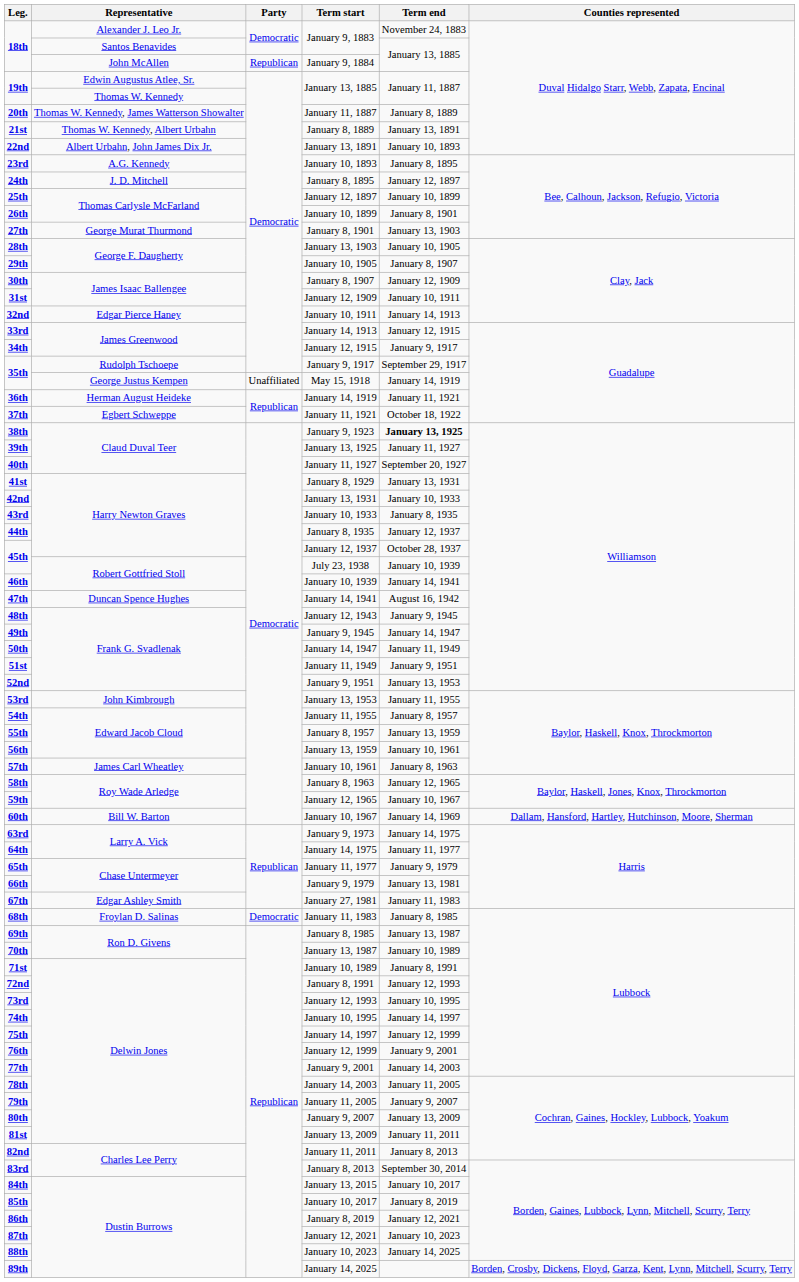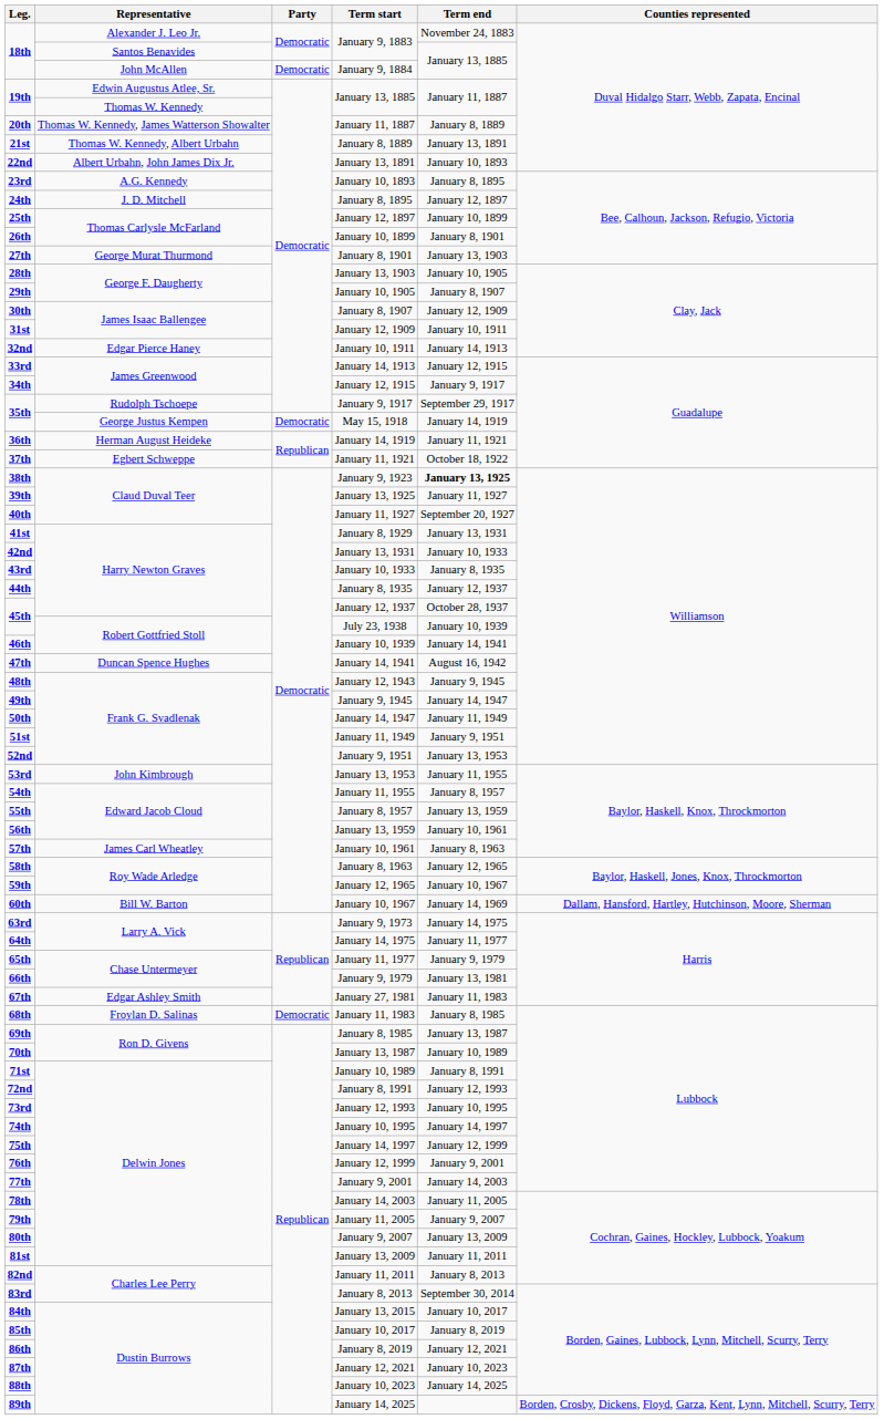 <table class="wikitable" style="text-align:center">
 <tr>
 <th>Leg.</th>
 <th>Representative</th>
 <th>Party</th>
 <th>Term start</th>
 <th>Term end</th>
 <th>Counties represented</th>
 </tr>
 <tr>
 <td rowspan=3><a href='#'><strong>18th</strong></a></td>
 <td><a href='#'>Alexander J. Leo Jr.</a></td>
 <td rowspan=2 ><a href='#'>Democratic</a></td>
 <td rowspan=2>January 9, 1883</td>
 <td>November 24, 1883</td>
 <td rowspan=8><a href='#'>Duval</a> <a href='#'>Hidalgo</a> <a href='#'>Starr</a>, <a href='#'>Webb</a>, <a href='#'>Zapata</a>, <a href='#'>Encinal</a></td>
 </tr>
 <tr>
 <td><a href='#'>Santos Benavides</a></td>
 <td rowspan=2>January 13, 1885</td>
 </tr>
 <tr>
 <td><a href='#'>John McAllen</a></td>
-<td><a href='#'>Republican</a></td>
+<td><a href='#'>Democratic</a></td>
 <td>January 9, 1884</td>
 </tr>
 <tr>
 <td rowspan=2><a href='#'><strong>19th</strong></a></td>
 <td><a href='#'>Edwin Augustus Atlee, Sr.</a></td>
 <td rowspan=18 ><a href='#'>Democratic</a></td>
 <td rowspan=2>January 13, 1885</td>
 <td rowspan=2>January 11, 1887</td>
 </tr>
 <tr>
 <td><a href='#'>Thomas W. Kennedy</a></td>
 </tr>
 <tr>
 <td><a href='#'><strong>20th</strong></a></td>
 <td><a href='#'>Thomas W. Kennedy</a>, <a href='#'>James Watterson Showalter</a></td>
 <td>January 11, 1887</td>
 <td>January 8, 1889</td>
 </tr>
 <tr>
 <td><a href='#'><strong>21st</strong></a></td>
 <td><a href='#'>Thomas W. Kennedy</a>, <a href='#'>Albert Urbahn</a></td>
 <td>January 8, 1889</td>
 <td>January 13, 1891</td>
 </tr>
 <tr>
 <td><a href='#'><strong>22nd</strong></a></td>
 <td><a href='#'>Albert Urbahn</a>, <a href='#'>John James Dix Jr.</a></td>
 <td>January 13, 1891</td>
 <td>January 10, 1893</td>
 </tr>
 <tr>
 <td><a href='#'><strong>23rd</strong></a></td>
 <td><a href='#'>A.G. Kennedy</a></td>
 <td>January 10, 1893</td>
 <td>January 8, 1895</td>
 <td rowspan=5><a href='#'>Bee</a>, <a href='#'>Calhoun</a>, <a href='#'>Jackson</a>, <a href='#'>Refugio</a>, <a href='#'>Victoria</a></td>
 </tr>
 <tr>
 <td><a href='#'><strong>24th</strong></a></td>
 <td><a href='#'>J. D. Mitchell</a></td>
 <td>January 8, 1895</td>
 <td>January 12, 1897</td>
 </tr>
 <tr>
 <td><a href='#'><strong>25th</strong></a></td>
 <td rowspan=2><a href='#'>Thomas Carlysle McFarland</a></td>
 <td>January 12, 1897</td>
 <td>January 10, 1899</td>
 </tr>
 <tr>
 <td><a href='#'><strong>26th</strong></a></td>
 <td>January 10, 1899</td>
 <td>January 8, 1901</td>
 </tr>
 <tr>
 <td><a href='#'><strong>27th</strong></a></td>
 <td><a href='#'>George Murat Thurmond</a></td>
 <td>January 8, 1901</td>
 <td>January 13, 1903</td>
 </tr>
 <tr>
 <td><a href='#'><strong>28th</strong></a></td>
 <td rowspan=2><a href='#'>George F. Daugherty</a></td>
 <td>January 13, 1903</td>
 <td>January 10, 1905</td>
 <td rowspan=5><a href='#'>Clay</a>, <a href='#'>Jack</a></td>
 </tr>
 <tr>
 <td><a href='#'><strong>29th</strong></a></td>
 <td>January 10, 1905</td>
 <td>January 8, 1907</td>
 </tr>
 <tr>
 <td><a href='#'><strong>30th</strong></a></td>
 <td rowspan=2><a href='#'>James Isaac Ballengee</a></td>
 <td>January 8, 1907</td>
 <td>January 12, 1909</td>
 </tr>
 <tr>
 <td><a href='#'><strong>31st</strong></a></td>
 <td>January 12, 1909</td>
 <td>January 10, 1911</td>
 </tr>
 <tr>
 <td><a href='#'><strong>32nd</strong></a></td>
 <td><a href='#'>Edgar Pierce Haney</a></td>
 <td>January 10, 1911</td>
 <td>January 14, 1913</td>
 </tr>
 <tr>
 <td><a href='#'><strong>33rd</strong></a></td>
 <td rowspan=2><a href='#'>James Greenwood</a></td>
 <td>January 14, 1913</td>
 <td>January 12, 1915</td>
 <td rowspan=6><a href='#'>Guadalupe</a></td>
 </tr>
 <tr>
 <td><a href='#'><strong>34th</strong></a></td>
 <td>January 12, 1915</td>
 <td>January 9, 1917</td>
 </tr>
 <tr>
 <td rowspan=2><a href='#'><strong>35th</strong></a></td>
 <td><a href='#'>Rudolph Tschoepe</a></td>
 <td>January 9, 1917</td>
 <td>September 29, 1917</td>
 </tr>
 <tr>
 <td><a href='#'>George Justus Kempen</a></td>
-<td>Unaffiliated</td>
+<td><a href='#'>Democratic</a></td>
 <td>May 15, 1918</td>
 <td>January 14, 1919</td>
 </tr>
 <tr>
 <td><a href='#'><strong>36th</strong></a></td>
 <td><a href='#'>Herman August Heideke</a></td>
 <td rowspan=2 ><a href='#'>Republican</a></td>
 <td>January 14, 1919</td>
 <td>January 11, 1921</td>
 </tr>
 <tr>
 <td><a href='#'><strong>37th</strong></a></td>
 <td><a href='#'>Egbert Schweppe</a></td>
 <td>January 11, 1921</td>
 <td>October 18, 1922</td>
 </tr>
 <tr>
 <td><a href='#'><strong>38th</strong></a></td>
 <td rowspan=3><a href='#'>Claud Duval Teer</a></td>
 <td rowspan=24 ><a href='#'>Democratic</a></td>
 <td>January 9, 1923</td>
 <td><strong>January 13, 1925</strong></td>
 <td rowspan=16><a href='#'>Williamson</a></td>
 </tr>
 <tr>
 <td><a href='#'><strong>39th</strong></a></td>
 <td>January 13, 1925</td>
 <td>January 11, 1927</td>
 </tr>
 <tr>
 <td><a href='#'><strong>40th</strong></a></td>
 <td>January 11, 1927</td>
 <td>September 20, 1927</td>
 </tr>
 <tr>
 <td><a href='#'><strong>41st</strong></a></td>
 <td rowspan=5><a href='#'>Harry Newton Graves</a></td>
 <td>January 8, 1929</td>
 <td>January 13, 1931</td>
 </tr>
 <tr>
 <td><a href='#'><strong>42nd</strong></a></td>
 <td>January 13, 1931</td>
 <td>January 10, 1933</td>
 </tr>
 <tr>
 <td><a href='#'><strong>43rd</strong></a></td>
 <td>January 10, 1933</td>
 <td>January 8, 1935</td>
 </tr>
 <tr>
 <td><a href='#'><strong>44th</strong></a></td>
 <td>January 8, 1935</td>
 <td>January 12, 1937</td>
 </tr>
 <tr>
 <td rowspan=2><a href='#'><strong>45th</strong></a></td>
 <td>January 12, 1937</td>
 <td>October 28, 1937</td>
 </tr>
 <tr>
 <td rowspan=2><a href='#'>Robert Gottfried Stoll</a></td>
 <td>July 23, 1938</td>
 <td>January 10, 1939</td>
 </tr>
 <tr>
 <td><a href='#'><strong>46th</strong></a></td>
 <td>January 10, 1939</td>
 <td>January 14, 1941</td>
 </tr>
 <tr>
 <td><a href='#'><strong>47th</strong></a></td>
 <td><a href='#'>Duncan Spence Hughes</a></td>
 <td>January 14, 1941</td>
 <td>August 16, 1942</td>
 </tr>
 <tr>
 <td><a href='#'><strong>48th</strong></a></td>
 <td rowspan=5><a href='#'>Frank G. Svadlenak</a></td>
 <td>January 12, 1943</td>
 <td>January 9, 1945</td>
 </tr>
 <tr>
 <td><a href='#'><strong>49th</strong></a></td>
 <td>January 9, 1945</td>
 <td>January 14, 1947</td>
 </tr>
 <tr>
 <td><a href='#'><strong>50th</strong></a></td>
 <td>January 14, 1947</td>
 <td>January 11, 1949</td>
 </tr>
 <tr>
 <td><a href='#'><strong>51st</strong></a></td>
 <td>January 11, 1949</td>
 <td>January 9, 1951</td>
 </tr>
 <tr>
 <td><a href='#'><strong>52nd</strong></a></td>
 <td>January 9, 1951</td>
 <td>January 13, 1953</td>
 </tr>
 <tr>
 <td><a href='#'><strong>53rd</strong></a></td>
 <td><a href='#'>John Kimbrough</a></td>
 <td>January 13, 1953</td>
 <td>January 11, 1955</td>
 <td rowspan=5><a href='#'>Baylor</a>, <a href='#'>Haskell</a>, <a href='#'>Knox</a>, <a href='#'>Throckmorton</a></td>
 </tr>
 <tr>
 <td><a href='#'><strong>54th</strong></a></td>
 <td rowspan=3><a href='#'>Edward Jacob Cloud</a></td>
 <td>January 11, 1955</td>
 <td>January 8, 1957</td>
 </tr>
 <tr>
 <td><a href='#'><strong>55th</strong></a></td>
 <td>January 8, 1957</td>
 <td>January 13, 1959</td>
 </tr>
 <tr>
 <td><a href='#'><strong>56th</strong></a></td>
 <td>January 13, 1959</td>
 <td>January 10, 1961</td>
 </tr>
 <tr>
 <td><a href='#'><strong>57th</strong></a></td>
 <td><a href='#'>James Carl Wheatley</a></td>
 <td>January 10, 1961</td>
 <td>January 8, 1963</td>
 </tr>
 <tr>
 <td><a href='#'><strong>58th</strong></a></td>
 <td rowspan=2><a href='#'>Roy Wade Arledge</a></td>
 <td>January 8, 1963</td>
 <td>January 12, 1965</td>
 <td rowspan=2><a href='#'>Baylor</a>, <a href='#'>Haskell</a>, <a href='#'>Jones</a>, <a href='#'>Knox</a>, <a href='#'>Throckmorton</a></td>
 </tr>
 <tr>
 <td><a href='#'><strong>59th</strong></a></td>
 <td>January 12, 1965</td>
 <td>January 10, 1967</td>
 </tr>
 <tr>
 <td><a href='#'><strong>60th</strong></a></td>
 <td><a href='#'>Bill W. Barton</a></td>
 <td>January 10, 1967</td>
 <td>January 14, 1969</td>
 <td><a href='#'>Dallam</a>, <a href='#'>Hansford</a>, <a href='#'>Hartley</a>, <a href='#'>Hutchinson</a>, <a href='#'>Moore</a>, <a href='#'>Sherman</a></td>
 </tr>
 <tr>
 <td><a href='#'><strong>63rd</strong></a></td>
 <td rowspan=2><a href='#'>Larry A. Vick</a></td>
 <td rowspan=5 ><a href='#'>Republican</a></td>
 <td>January 9, 1973</td>
 <td>January 14, 1975</td>
 <td rowspan=5><a href='#'>Harris</a></td>
 </tr>
 <tr>
 <td><a href='#'><strong>64th</strong></a></td>
 <td>January 14, 1975</td>
 <td>January 11, 1977</td>
 </tr>
 <tr>
 <td><a href='#'><strong>65th</strong></a></td>
 <td rowspan=2><a href='#'>Chase Untermeyer</a></td>
 <td>January 11, 1977</td>
 <td>January 9, 1979</td>
 </tr>
 <tr>
 <td><a href='#'><strong>66th</strong></a></td>
 <td>January 9, 1979</td>
 <td>January 13, 1981</td>
 </tr>
 <tr>
 <td><a href='#'><strong>67th</strong></a></td>
 <td><a href='#'>Edgar Ashley Smith</a></td>
 <td>January 27, 1981</td>
 <td>January 11, 1983</td>
 </tr>
 <tr>
 <td><a href='#'><strong>68th</strong></a></td>
 <td><a href='#'>Froylan D. Salinas</a></td>
 <td><a href='#'>Democratic</a></td>
 <td>January 11, 1983</td>
 <td>January 8, 1985</td>
 <td rowspan=10><a href='#'>Lubbock</a></td>
 </tr>
 <tr>
 <td><a href='#'><strong>69th</strong></a></td>
 <td rowspan=2><a href='#'>Ron D. Givens</a></td>
 <td rowspan=21 ><a href='#'>Republican</a></td>
 <td>January 8, 1985</td>
 <td>January 13, 1987</td>
 </tr>
 <tr>
 <td><a href='#'><strong>70th</strong></a></td>
 <td>January 13, 1987</td>
 <td>January 10, 1989</td>
 </tr>
 <tr>
 <td><a href='#'><strong>71st</strong></a></td>
 <td rowspan=11><a href='#'>Delwin Jones</a></td>
 <td>January 10, 1989</td>
 <td>January 8, 1991</td>
 </tr>
 <tr>
 <td><a href='#'><strong>72nd</strong></a></td>
 <td>January 8, 1991</td>
 <td>January 12, 1993</td>
 </tr>
 <tr>
 <td><a href='#'><strong>73rd</strong></a></td>
 <td>January 12, 1993</td>
 <td>January 10, 1995</td>
 </tr>
 <tr>
 <td><a href='#'><strong>74th</strong></a></td>
 <td>January 10, 1995</td>
 <td>January 14, 1997</td>
 </tr>
 <tr>
 <td><a href='#'><strong>75th</strong></a></td>
 <td>January 14, 1997</td>
 <td>January 12, 1999</td>
 </tr>
 <tr>
 <td><a href='#'><strong>76th</strong></a></td>
 <td>January 12, 1999</td>
 <td>January 9, 2001</td>
 </tr>
 <tr>
 <td><a href='#'><strong>77th</strong></a></td>
 <td>January 9, 2001</td>
 <td>January 14, 2003</td>
 </tr>
 <tr>
 <td><a href='#'><strong>78th</strong></a></td>
 <td>January 14, 2003</td>
 <td>January 11, 2005</td>
 <td rowspan=5><a href='#'>Cochran</a>, <a href='#'>Gaines</a>, <a href='#'>Hockley</a>, <a href='#'>Lubbock</a>, <a href='#'>Yoakum</a></td>
 </tr>
 <tr>
 <td><a href='#'><strong>79th</strong></a></td>
 <td>January 11, 2005</td>
 <td>January 9, 2007</td>
 </tr>
 <tr>
 <td><a href='#'><strong>80th</strong></a></td>
 <td>January 9, 2007</td>
 <td>January 13, 2009</td>
 </tr>
 <tr>
 <td><a href='#'><strong>81st</strong></a></td>
 <td>January 13, 2009</td>
 <td>January 11, 2011</td>
 </tr>
 <tr>
 <td><a href='#'><strong>82nd</strong></a></td>
 <td rowspan=2><a href='#'>Charles Lee Perry</a></td>
 <td>January 11, 2011</td>
 <td>January 8, 2013</td>
 </tr>
 <tr>
 <td><a href='#'><strong>83rd</strong></a></td>
 <td>January 8, 2013</td>
 <td>September 30, 2014</td>
 <td rowspan=6><a href='#'>Borden</a>, <a href='#'>Gaines</a>, <a href='#'>Lubbock</a>, <a href='#'>Lynn</a>, <a href='#'>Mitchell</a>, <a href='#'>Scurry</a>, <a href='#'>Terry</a></td>
 </tr>
 <tr>
 <td><a href='#'><strong>84th</strong></a></td>
 <td rowspan=6><a href='#'>Dustin Burrows</a></td>
 <td>January 13, 2015</td>
 <td>January 10, 2017</td>
 </tr>
 <tr>
 <td><a href='#'><strong>85th</strong></a></td>
 <td>January 10, 2017</td>
 <td>January 8, 2019</td>
 </tr>
 <tr>
 <td><a href='#'><strong>86th</strong></a></td>
 <td>January 8, 2019</td>
 <td>January 12, 2021</td>
 </tr>
 <tr>
 <td><a href='#'><strong>87th</strong></a></td>
 <td>January 12, 2021</td>
 <td>January 10, 2023</td>
 </tr>
 <tr>
 <td><a href='#'><strong>88th</strong></a></td>
 <td>January 10, 2023</td>
 <td>January 14, 2025</td>
 </tr>
 <tr>
 <td><a href='#'><strong>89th</strong></a></td>
 <td>January 14, 2025</td>
 <td></td>
 <td><a href='#'>Borden</a>, <a href='#'>Crosby</a>, <a href='#'>Dickens</a>, <a href='#'>Floyd</a>, <a href='#'>Garza</a>, <a href='#'>Kent</a>, <a href='#'>Lynn</a>, <a href='#'>Mitchell</a>, <a href='#'>Scurry</a>, <a href='#'>Terry</a></td>
 </tr>
 </table>
